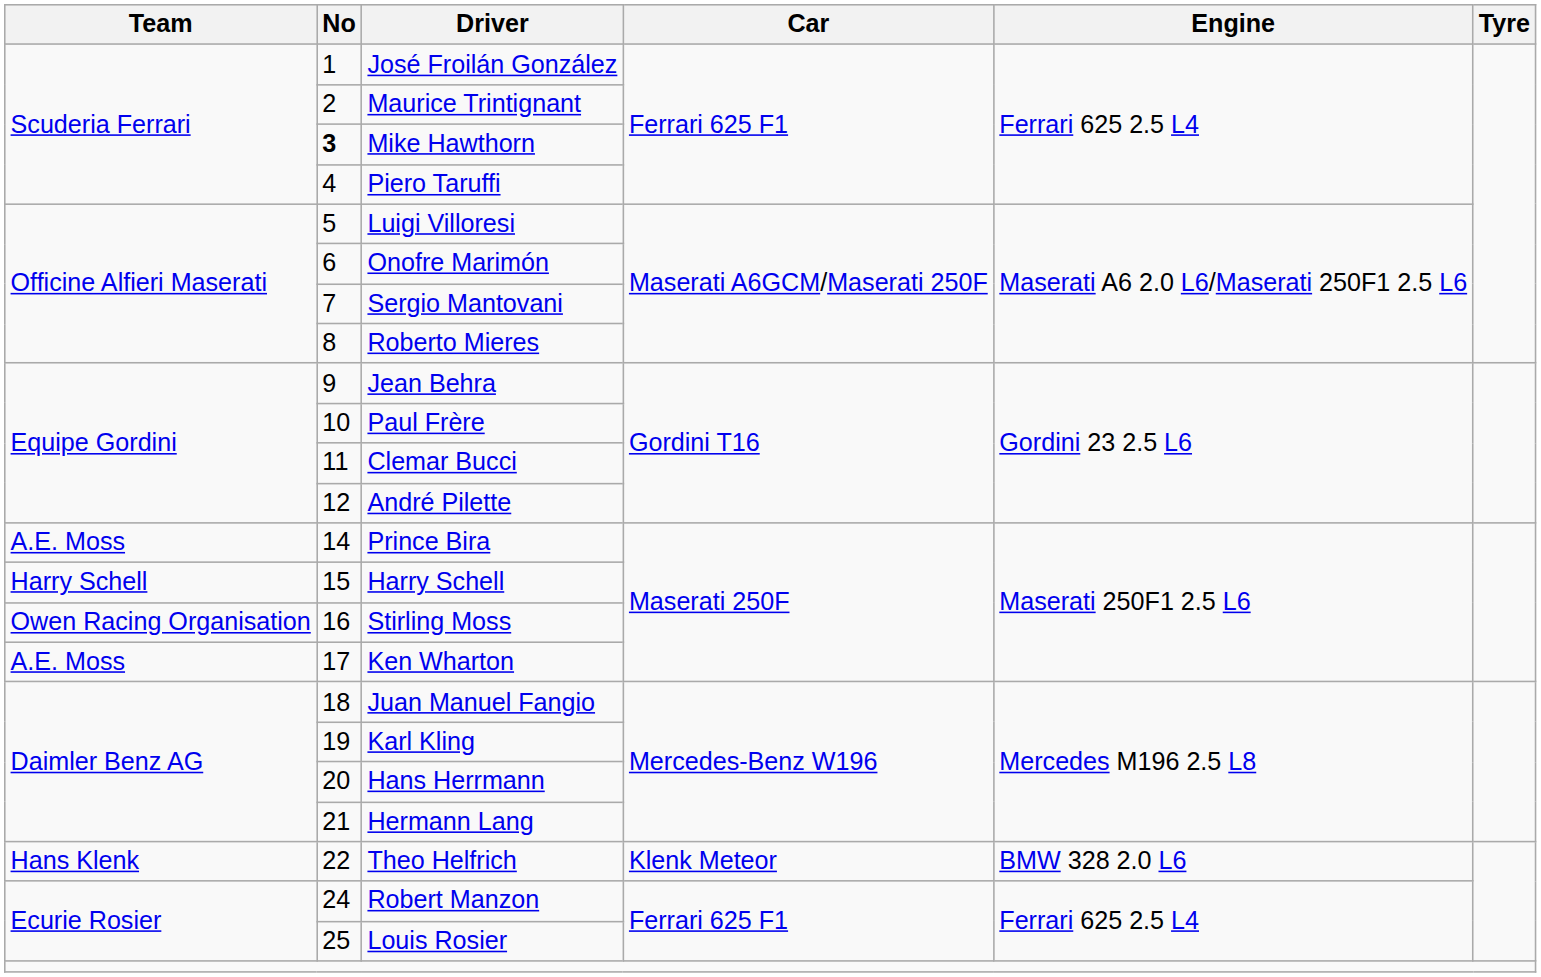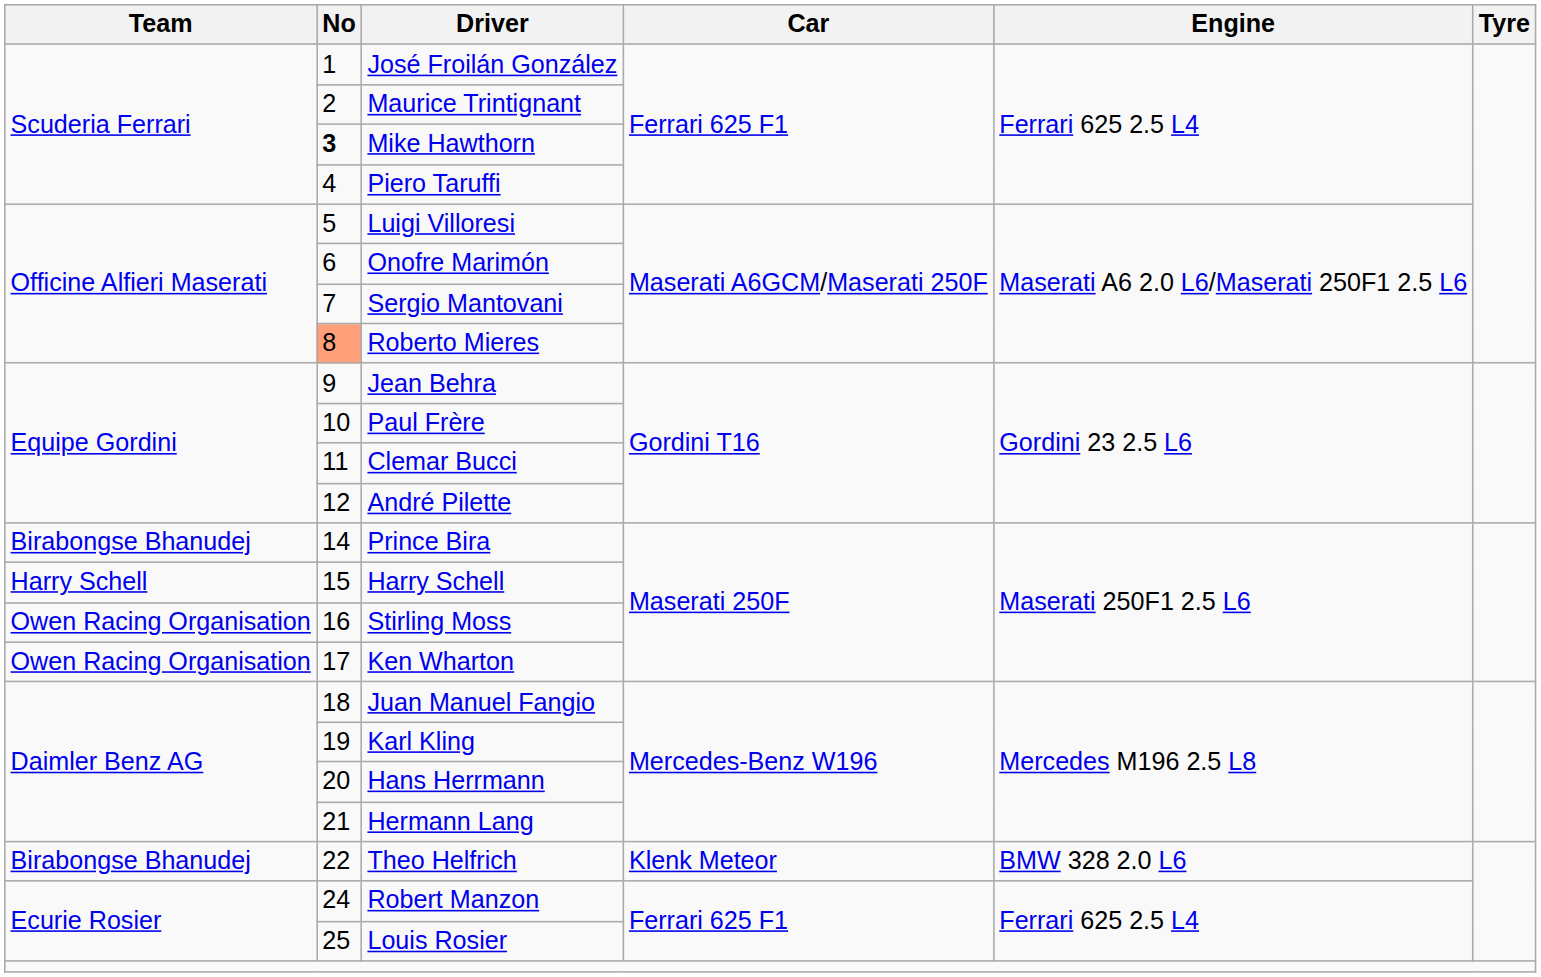 <table class="wikitable">
 <tr>
 <th>Team</th>
 <th>No</th>
 <th>Driver</th>
 <th>Car</th>
 <th>Engine</th>
 <th>Tyre</th>
 </tr>
 <tr>
 <td rowspan="4"> <a href='#'>Scuderia Ferrari</a></td>
 <td>1</td>
 <td> <a href='#'>José Froilán González</a></td>
 <td rowspan="4"><a href='#'>Ferrari 625 F1</a></td>
 <td rowspan="4"><a href='#'>Ferrari</a> 625 2.5 <a href='#'>L4</a></td>
 <td rowspan="8"></td>
 </tr>
 <tr>
 <td>2</td>
 <td> <a href='#'>Maurice Trintignant</a></td>
 </tr>
 <tr>
 <td><strong>3</strong></td>
 <td> <a href='#'>Mike Hawthorn</a></td>
 </tr>
 <tr>
 <td>4</td>
 <td> <a href='#'>Piero Taruffi</a></td>
 </tr>
 <tr>
 <td rowspan="4"> <a href='#'>Officine Alfieri Maserati</a></td>
 <td>5</td>
 <td> <a href='#'>Luigi Villoresi</a></td>
 <td rowspan="4"><a href='#'>Maserati A6GCM</a>/<a href='#'>Maserati 250F</a></td>
 <td rowspan="4"><a href='#'>Maserati</a> A6 2.0 <a href='#'>L6</a>/<a href='#'>Maserati</a> 250F1 2.5 <a href='#'>L6</a></td>
 </tr>
 <tr>
 <td>6</td>
 <td> <a href='#'>Onofre Marimón</a></td>
 </tr>
 <tr>
 <td>7</td>
 <td> <a href='#'>Sergio Mantovani</a></td>
 </tr>
 <tr>
-<td>8</td>
+<td style="background: lightsalmon;">8</td>
 <td> <a href='#'>Roberto Mieres</a></td>
 </tr>
 <tr>
 <td rowspan="4"> <a href='#'>Equipe Gordini</a></td>
 <td>9</td>
 <td> <a href='#'>Jean Behra</a></td>
 <td rowspan="4"><a href='#'>Gordini T16</a></td>
 <td rowspan="4"><a href='#'>Gordini</a> 23 2.5 <a href='#'>L6</a></td>
 <td rowspan="4"></td>
 </tr>
 <tr>
 <td>10</td>
 <td> <a href='#'>Paul Frère</a></td>
 </tr>
 <tr>
 <td>11</td>
 <td> <a href='#'>Clemar Bucci</a></td>
 </tr>
 <tr>
 <td>12</td>
 <td> <a href='#'>André Pilette</a></td>
 </tr>
 <tr>
-<td>  <a href='#'>A.E. Moss</a></td>
+<td> <a href='#'>Birabongse Bhanudej</a></td>
 <td>14</td>
 <td> <a href='#'>Prince Bira</a></td>
 <td rowspan="4"><a href='#'>Maserati 250F</a></td>
 <td rowspan="4"><a href='#'>Maserati</a> 250F1 2.5 <a href='#'>L6</a></td>
 <td rowspan="4"></td>
 </tr>
 <tr>
 <td> <a href='#'>Harry Schell</a></td>
 <td>15</td>
 <td> <a href='#'>Harry Schell</a></td>
 </tr>
 <tr>
 <td> <a href='#'>Owen Racing Organisation</a></td>
 <td>16</td>
 <td> <a href='#'>Stirling Moss</a></td>
 </tr>
 <tr>
-<td>  <a href='#'>A.E. Moss</a></td>
+<td> <a href='#'>Owen Racing Organisation</a></td>
 <td>17</td>
 <td> <a href='#'>Ken Wharton</a></td>
 </tr>
 <tr>
 <td rowspan="4"> <a href='#'>Daimler Benz AG</a></td>
 <td>18</td>
 <td> <a href='#'>Juan Manuel Fangio</a></td>
 <td rowspan="4"><a href='#'>Mercedes-Benz W196</a></td>
 <td rowspan="4"><a href='#'>Mercedes</a> M196 2.5 <a href='#'>L8</a></td>
 <td rowspan="4"></td>
 </tr>
 <tr>
 <td>19</td>
 <td> <a href='#'>Karl Kling</a></td>
 </tr>
 <tr>
 <td>20</td>
 <td> <a href='#'>Hans Herrmann</a></td>
 </tr>
 <tr>
 <td>21</td>
 <td> <a href='#'>Hermann Lang</a></td>
 </tr>
 <tr>
-<td> <a href='#'>Hans Klenk</a></td>
+<td> <a href='#'>Birabongse Bhanudej</a></td>
 <td>22</td>
 <td> <a href='#'>Theo Helfrich</a></td>
 <td><a href='#'>Klenk Meteor</a></td>
 <td><a href='#'>BMW</a> 328 2.0 <a href='#'>L6</a></td>
 <td rowspan="3"><br></td>
 </tr>
 <tr>
 <td rowspan="2"> <a href='#'>Ecurie Rosier</a></td>
 <td>24</td>
 <td> <a href='#'>Robert Manzon</a></td>
 <td rowspan="2"><a href='#'>Ferrari 625 F1</a></td>
 <td rowspan="2"><a href='#'>Ferrari</a> 625 2.5 <a href='#'>L4</a></td>
 </tr>
 <tr>
 <td>25</td>
 <td> <a href='#'>Louis Rosier</a></td>
 </tr>
 <tr>
 <td colspan=6></td>
 </tr>
 </table>
